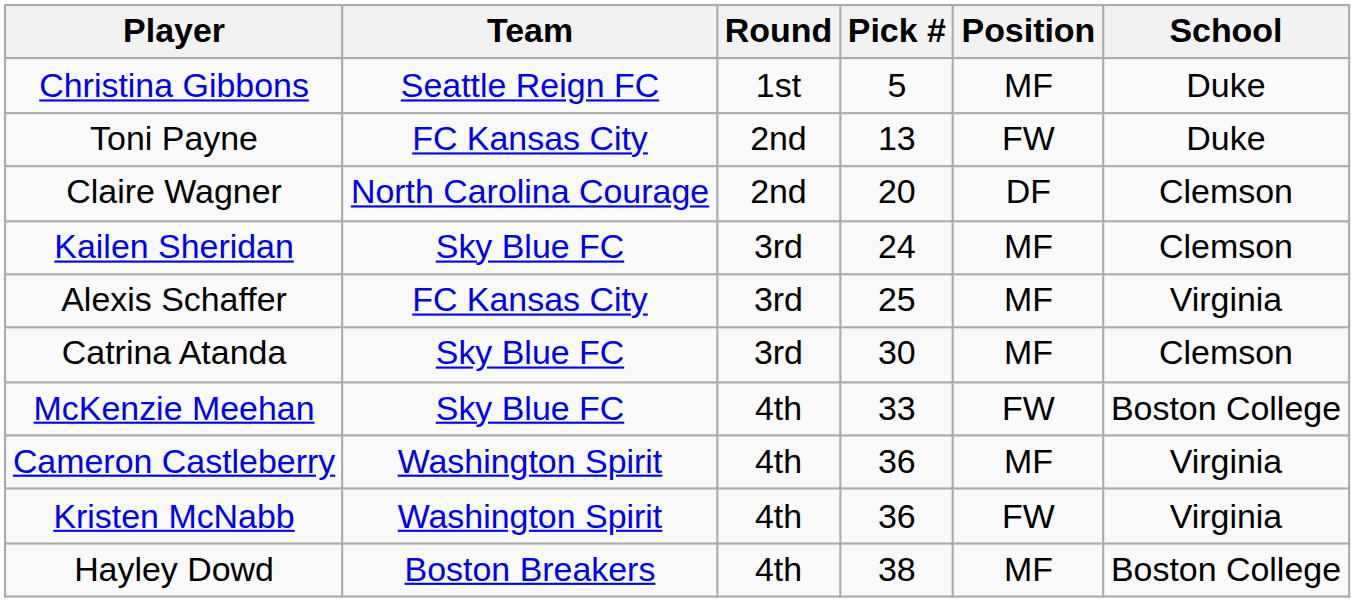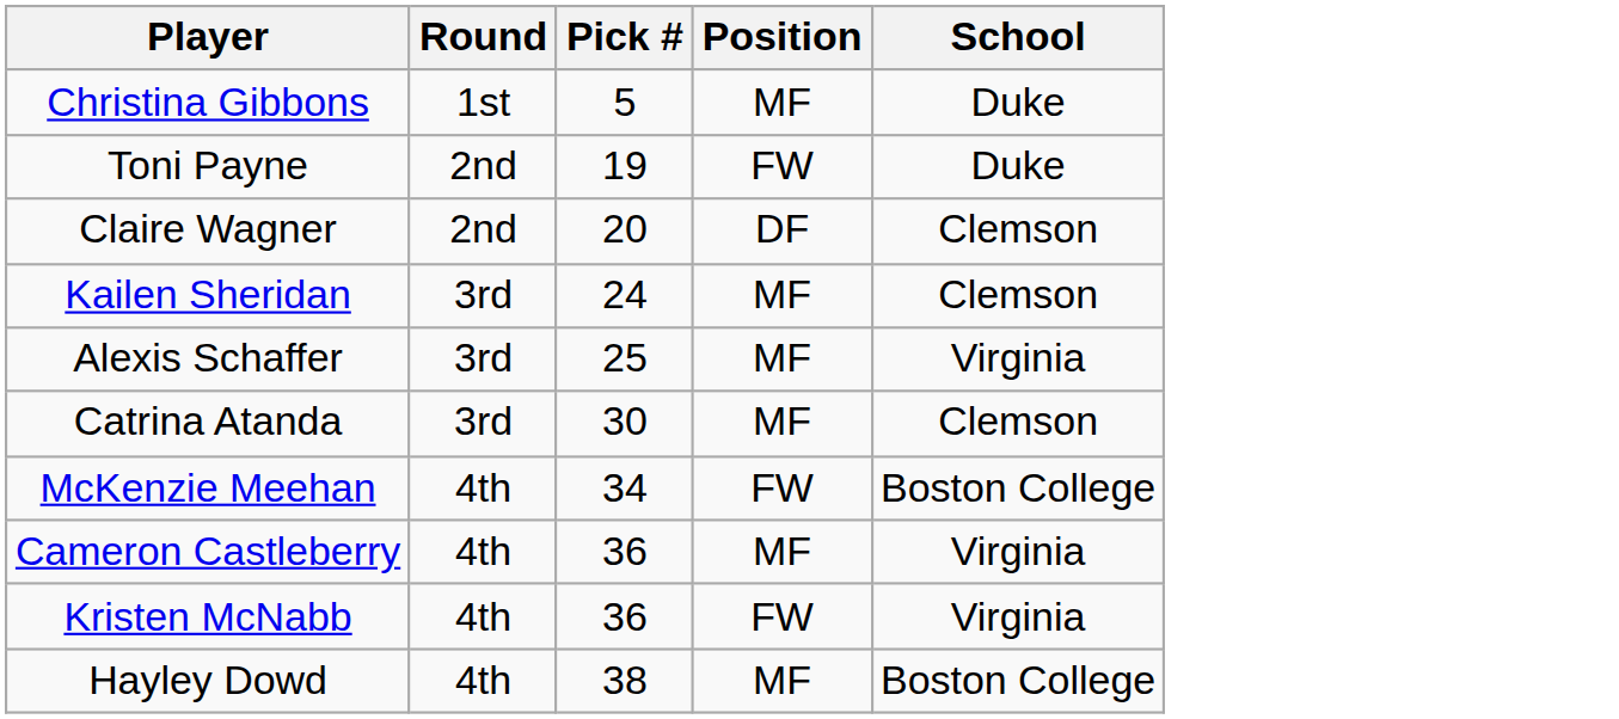 <table class="wikitable sortable" style="text-align: center;">
 <tr>
 <th>Player</th>
-<th>Team</th>
 <th>Round</th>
 <th>Pick #</th>
 <th>Position</th>
 <th>School</th>
 </tr>
 <tr>
 <td> <a href='#'>Christina Gibbons</a></td>
-<td><a href='#'>Seattle Reign FC</a></td>
 <td>1st</td>
 <td>5</td>
 <td>MF</td>
 <td>Duke</td>
 </tr>
 <tr>
 <td> Toni Payne</td>
-<td><a href='#'>FC Kansas City</a></td>
 <td>2nd</td>
-<td>13</td>
+<td>19</td>
 <td>FW</td>
 <td>Duke</td>
 </tr>
 <tr>
 <td> Claire Wagner</td>
-<td><a href='#'>North Carolina Courage</a></td>
 <td>2nd</td>
 <td>20</td>
 <td>DF</td>
 <td>Clemson</td>
 </tr>
 <tr>
 <td> <a href='#'>Kailen Sheridan</a></td>
-<td><a href='#'>Sky Blue FC</a></td>
 <td>3rd</td>
 <td>24</td>
 <td>MF</td>
 <td>Clemson</td>
 </tr>
 <tr>
 <td> Alexis Schaffer</td>
-<td><a href='#'>FC Kansas City</a></td>
 <td>3rd</td>
 <td>25</td>
 <td>MF</td>
 <td>Virginia</td>
 </tr>
 <tr>
 <td> Catrina Atanda</td>
-<td><a href='#'>Sky Blue FC</a></td>
 <td>3rd</td>
 <td>30</td>
 <td>MF</td>
 <td>Clemson</td>
 </tr>
 <tr>
 <td> <a href='#'>McKenzie Meehan</a></td>
-<td><a href='#'>Sky Blue FC</a></td>
 <td>4th</td>
-<td>33</td>
+<td>34</td>
 <td>FW</td>
 <td>Boston College</td>
 </tr>
 <tr>
 <td> <a href='#'>Cameron Castleberry</a></td>
-<td><a href='#'>Washington Spirit</a></td>
 <td>4th</td>
 <td>36</td>
 <td>MF</td>
 <td>Virginia</td>
 </tr>
 <tr>
 <td> <a href='#'>Kristen McNabb</a></td>
-<td><a href='#'>Washington Spirit</a></td>
 <td>4th</td>
 <td>36</td>
 <td>FW</td>
 <td>Virginia</td>
 </tr>
 <tr>
 <td> Hayley Dowd</td>
-<td><a href='#'>Boston Breakers</a></td>
 <td>4th</td>
 <td>38</td>
 <td>MF</td>
 <td>Boston College</td>
 </tr>
 </table>
